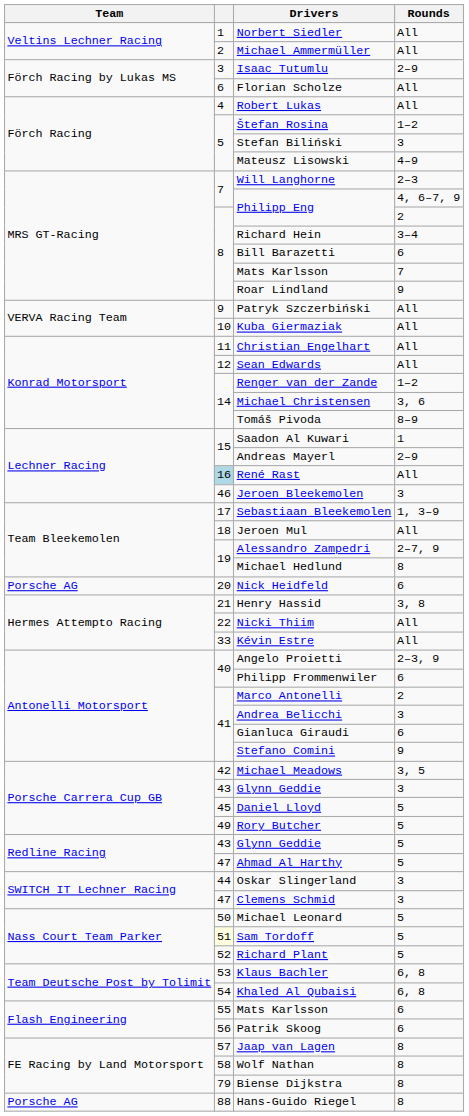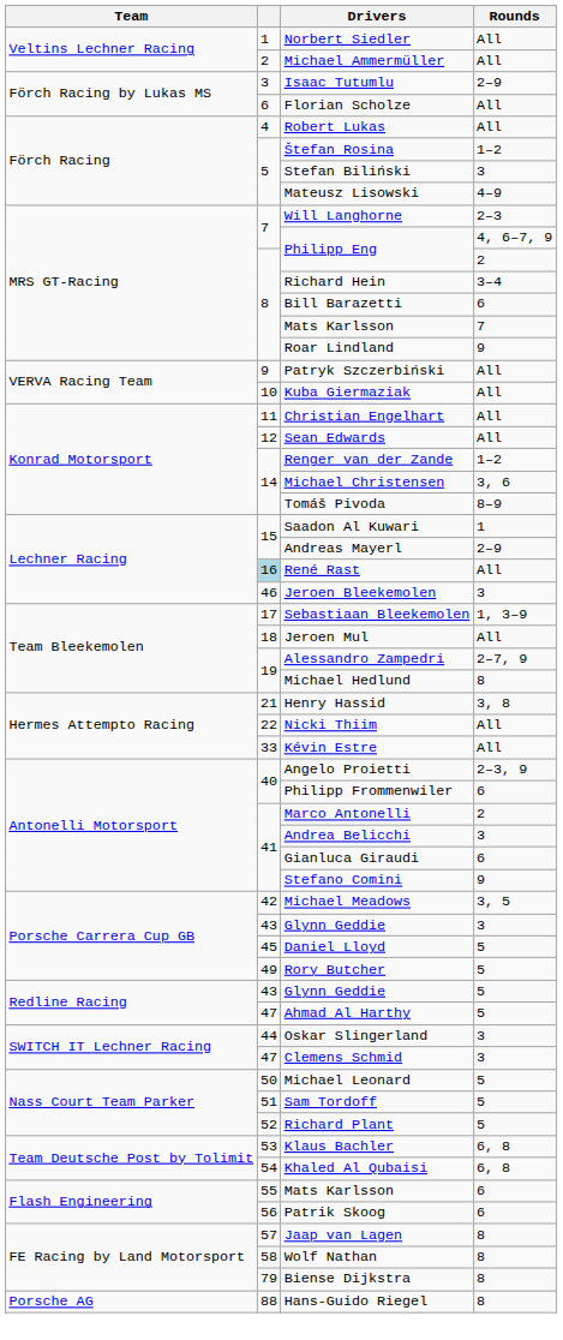 <table class="wikitable" style="font-size: 85%;">
 <tr>
 <th>Team</th>
 <th></th>
 <th>Drivers</th>
 <th>Rounds</th>
 </tr>
 <tr>
 <td rowspan=2> <a href='#'>Veltins Lechner Racing</a></td>
 <td>1</td>
 <td> <a href='#'>Norbert Siedler</a></td>
 <td>All</td>
 </tr>
 <tr>
 <td>2</td>
 <td> <a href='#'>Michael Ammermüller</a></td>
 <td>All</td>
 </tr>
 <tr>
 <td rowspan=2> Förch Racing by Lukas MS</td>
 <td>3</td>
 <td> <a href='#'>Isaac Tutumlu</a></td>
 <td>2–9</td>
 </tr>
 <tr>
 <td>6</td>
 <td> Florian Scholze</td>
 <td>All</td>
 </tr>
 <tr>
 <td rowspan=4> Förch Racing</td>
 <td>4</td>
 <td> <a href='#'>Robert Lukas</a></td>
 <td>All</td>
 </tr>
 <tr>
 <td rowspan=3>5</td>
 <td> <a href='#'>Štefan Rosina</a></td>
 <td>1–2</td>
 </tr>
 <tr>
 <td> Stefan Biliński</td>
 <td>3</td>
 </tr>
 <tr>
 <td> Mateusz Lisowski</td>
 <td>4–9</td>
 </tr>
 <tr>
 <td rowspan=7> MRS GT-Racing</td>
 <td rowspan=2>7</td>
 <td> <a href='#'>Will Langhorne</a></td>
 <td>2–3</td>
 </tr>
 <tr>
 <td rowspan=2> <a href='#'>Philipp Eng</a></td>
 <td>4, 6–7, 9</td>
 </tr>
 <tr>
 <td rowspan=5>8</td>
 <td>2</td>
 </tr>
 <tr>
 <td> Richard Hein</td>
 <td>3–4</td>
 </tr>
 <tr>
 <td> Bill Barazetti</td>
 <td>6</td>
 </tr>
 <tr>
 <td> Mats Karlsson</td>
 <td>7</td>
 </tr>
 <tr>
 <td> Roar Lindland</td>
 <td>9</td>
 </tr>
 <tr>
 <td rowspan=2> VERVA Racing Team</td>
 <td>9</td>
 <td> Patryk Szczerbiński</td>
 <td>All</td>
 </tr>
 <tr>
 <td>10</td>
 <td> <a href='#'>Kuba Giermaziak</a></td>
 <td>All</td>
 </tr>
 <tr>
 <td rowspan=5> <a href='#'>Konrad Motorsport</a></td>
 <td>11</td>
 <td> <a href='#'>Christian Engelhart</a></td>
 <td>All</td>
 </tr>
 <tr>
 <td>12</td>
 <td> <a href='#'>Sean Edwards</a></td>
 <td>All</td>
 </tr>
 <tr>
 <td rowspan=3>14</td>
 <td> <a href='#'>Renger van der Zande</a></td>
 <td>1–2</td>
 </tr>
 <tr>
 <td> <a href='#'>Michael Christensen</a></td>
 <td>3, 6</td>
 </tr>
 <tr>
 <td> Tomáš Pivoda</td>
 <td>8–9</td>
 </tr>
 <tr>
 <td rowspan=4> <a href='#'>Lechner Racing</a></td>
 <td rowspan=2>15</td>
 <td> Saadon Al Kuwari</td>
 <td>1</td>
 </tr>
 <tr>
 <td> Andreas Mayerl</td>
 <td>2–9</td>
 </tr>
 <tr>
 <td style="background: lightblue;">16</td>
 <td> <a href='#'>René Rast</a></td>
 <td>All</td>
 </tr>
 <tr>
 <td>46</td>
 <td> <a href='#'>Jeroen Bleekemolen</a></td>
 <td>3</td>
 </tr>
 <tr>
 <td rowspan=4> Team Bleekemolen</td>
 <td>17</td>
 <td> <a href='#'>Sebastiaan Bleekemolen</a></td>
 <td>1, 3–9</td>
 </tr>
 <tr>
 <td>18</td>
 <td> Jeroen Mul</td>
 <td>All</td>
 </tr>
 <tr>
 <td rowspan=2>19</td>
 <td> <a href='#'>Alessandro Zampedri</a></td>
 <td>2–7, 9</td>
 </tr>
 <tr>
 <td> Michael Hedlund</td>
 <td>8</td>
 </tr>
 <tr>
-<td> <a href='#'>Porsche AG</a></td>
-<td>20</td>
-<td> <a href='#'>Nick Heidfeld</a></td>
-<td>6</td>
-</tr>
-<tr>
 <td rowspan=3> Hermes Attempto Racing</td>
 <td>21</td>
 <td> Henry Hassid</td>
 <td>3, 8</td>
 </tr>
 <tr>
 <td>22</td>
 <td> <a href='#'>Nicki Thiim</a></td>
 <td>All</td>
 </tr>
 <tr>
 <td>33</td>
 <td> <a href='#'>Kévin Estre</a></td>
 <td>All</td>
 </tr>
 <tr>
 <td rowspan=6> <a href='#'>Antonelli Motorsport</a></td>
 <td rowspan=2>40</td>
 <td> Angelo Proietti</td>
 <td>2–3, 9</td>
 </tr>
 <tr>
 <td> Philipp Frommenwiler</td>
 <td>6</td>
 </tr>
 <tr>
 <td rowspan=4>41</td>
 <td> <a href='#'>Marco Antonelli</a></td>
 <td>2</td>
 </tr>
 <tr>
 <td> <a href='#'>Andrea Belicchi</a></td>
 <td>3</td>
 </tr>
 <tr>
 <td> Gianluca Giraudi</td>
 <td>6</td>
 </tr>
 <tr>
 <td> <a href='#'>Stefano Comini</a></td>
 <td>9</td>
 </tr>
 <tr>
 <td rowspan=4> <a href='#'>Porsche Carrera Cup GB</a></td>
 <td>42</td>
 <td> <a href='#'>Michael Meadows</a></td>
 <td>3, 5</td>
 </tr>
 <tr>
 <td>43</td>
 <td> <a href='#'>Glynn Geddie</a></td>
 <td>3</td>
 </tr>
 <tr>
 <td>45</td>
 <td> <a href='#'>Daniel Lloyd</a></td>
 <td>5</td>
 </tr>
 <tr>
 <td>49</td>
 <td> <a href='#'>Rory Butcher</a></td>
 <td>5</td>
 </tr>
 <tr>
 <td rowspan=2> <a href='#'>Redline Racing</a></td>
 <td>43</td>
 <td> <a href='#'>Glynn Geddie</a></td>
 <td>5</td>
 </tr>
 <tr>
 <td>47</td>
 <td> <a href='#'>Ahmad Al Harthy</a></td>
 <td>5</td>
 </tr>
 <tr>
 <td rowspan=2> <a href='#'>SWITCH IT Lechner Racing</a></td>
 <td>44</td>
 <td> Oskar Slingerland</td>
 <td>3</td>
 </tr>
 <tr>
 <td>47</td>
 <td> <a href='#'>Clemens Schmid</a></td>
 <td>3</td>
 </tr>
 <tr>
 <td rowspan=3> <a href='#'>Nass Court Team Parker</a></td>
 <td>50</td>
 <td> Michael Leonard</td>
 <td>5</td>
 </tr>
 <tr>
-<td style="background: lightyellow;">51</td>
+<td>51</td>
 <td> <a href='#'>Sam Tordoff</a></td>
 <td>5</td>
 </tr>
 <tr>
 <td>52</td>
 <td> <a href='#'>Richard Plant</a></td>
 <td>5</td>
 </tr>
 <tr>
 <td rowspan=2> <a href='#'>Team Deutsche Post by Tolimit</a></td>
 <td>53</td>
 <td> <a href='#'>Klaus Bachler</a></td>
 <td>6, 8</td>
 </tr>
 <tr>
 <td>54</td>
 <td> <a href='#'>Khaled Al Qubaisi</a></td>
 <td>6, 8</td>
 </tr>
 <tr>
 <td rowspan=2> <a href='#'>Flash Engineering</a></td>
 <td>55</td>
 <td> Mats Karlsson</td>
 <td>6</td>
 </tr>
 <tr>
 <td>56</td>
 <td> Patrik Skoog</td>
 <td>6</td>
 </tr>
 <tr>
 <td rowspan=3> FE Racing by Land Motorsport</td>
 <td>57</td>
 <td> <a href='#'>Jaap van Lagen</a></td>
 <td>8</td>
 </tr>
 <tr>
 <td>58</td>
 <td> Wolf Nathan</td>
 <td>8</td>
 </tr>
 <tr>
 <td>79</td>
 <td> Biense Dijkstra</td>
 <td>8</td>
 </tr>
 <tr>
 <td> <a href='#'>Porsche AG</a></td>
 <td>88</td>
 <td> Hans-Guido Riegel</td>
 <td>8</td>
 </tr>
 </table>
